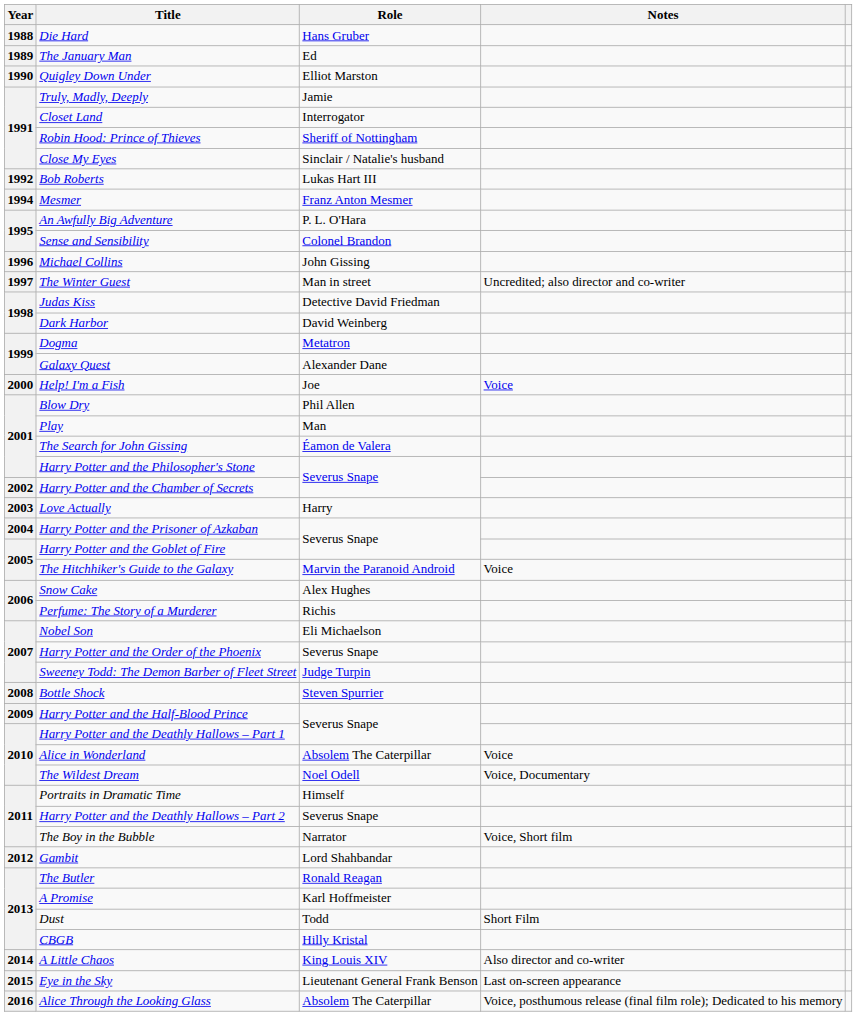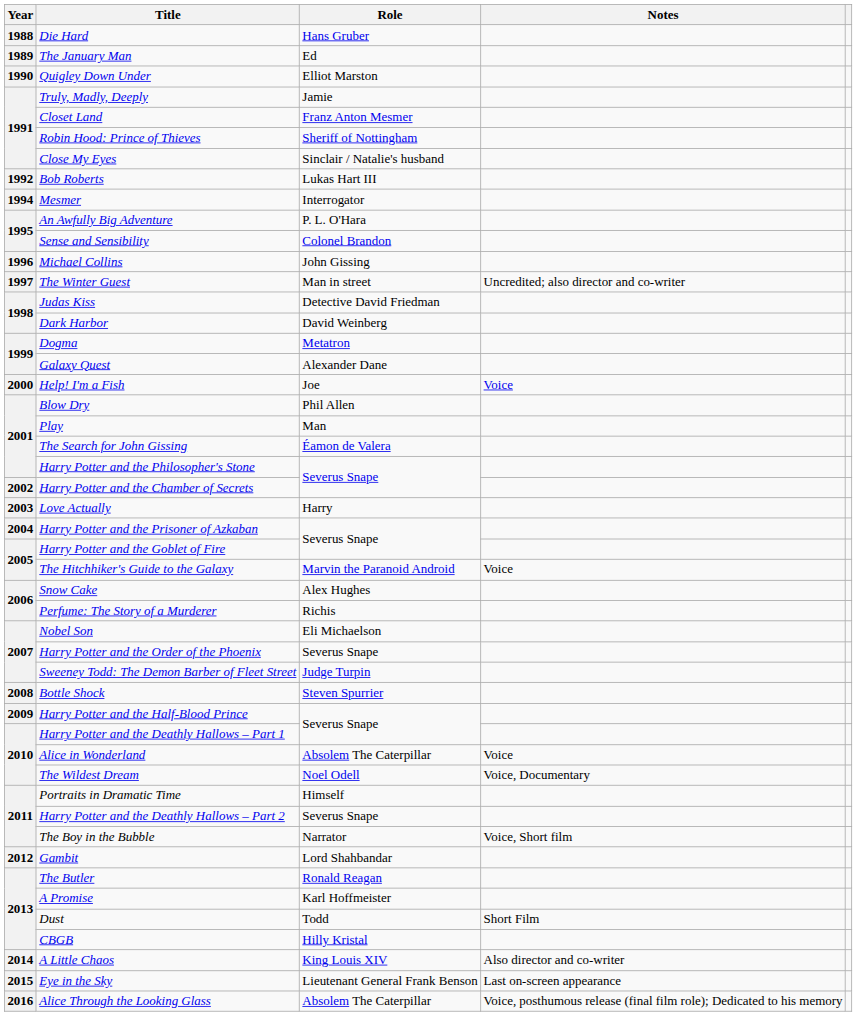 <table class="wikitable plainrowheaders sortable" style="margin-right: 0;">
 <tr>
 <th scope="col">Year</th>
 <th scope="col">Title</th>
 <th scope="col">Role</th>
 <th scope="col" class="unsortable">Notes</th>
 <th scope="col" class="unsortable"></th>
 </tr>
 <tr>
 <th scope="row">1988</th>
 <td><em><a href='#'>Die Hard</a></em></td>
 <td><a href='#'>Hans Gruber</a></td>
 <td></td>
 <td style="text-align: center;"></td>
 </tr>
 <tr>
 <th scope="row">1989</th>
 <td><em><a href='#'>The January Man</a></em></td>
 <td>Ed</td>
 <td></td>
 <td style="text-align: center;"></td>
 </tr>
 <tr>
 <th scope="row">1990</th>
 <td><em><a href='#'>Quigley Down Under</a></em></td>
 <td>Elliot Marston</td>
 <td></td>
 <td style="text-align: center;"></td>
 </tr>
 <tr>
 <th rowspan="4" scope="row">1991</th>
 <td><em><a href='#'>Truly, Madly, Deeply</a></em></td>
 <td>Jamie</td>
 <td></td>
 <td style="text-align: center;"></td>
 </tr>
 <tr>
 <td><em><a href='#'>Closet Land</a></em></td>
-<td>Interrogator</td>
+<td><a href='#'>Franz Anton Mesmer</a></td>
 <td></td>
 <td style="text-align: center;"></td>
 </tr>
 <tr>
 <td><em><a href='#'>Robin Hood: Prince of Thieves</a></em></td>
 <td><a href='#'>Sheriff of Nottingham</a></td>
 <td></td>
 <td style="text-align: center;"></td>
 </tr>
 <tr>
 <td><em><a href='#'>Close My Eyes</a></em></td>
 <td>Sinclair / Natalie's husband</td>
 <td></td>
 <td style="text-align: center;"></td>
 </tr>
 <tr>
 <th scope="row">1992</th>
 <td><em><a href='#'>Bob Roberts</a></em></td>
 <td>Lukas Hart III</td>
 <td></td>
 <td style="text-align: center;"></td>
 </tr>
 <tr>
 <th scope="row">1994</th>
 <td><em><a href='#'>Mesmer</a></em></td>
-<td><a href='#'>Franz Anton Mesmer</a></td>
+<td>Interrogator</td>
 <td></td>
 <td style="text-align: center;"></td>
 </tr>
 <tr>
 <th rowspan="2" scope="row">1995</th>
 <td><em><a href='#'>An Awfully Big Adventure</a></em></td>
 <td>P. L. O'Hara</td>
 <td></td>
 <td style="text-align: center;"></td>
 </tr>
 <tr>
 <td><em><a href='#'>Sense and Sensibility</a></em></td>
 <td><a href='#'>Colonel Brandon</a></td>
 <td></td>
 <td style="text-align: center;"></td>
 </tr>
 <tr>
 <th scope="row">1996</th>
 <td><em><a href='#'>Michael Collins</a></em></td>
 <td>John Gissing</td>
 <td></td>
 <td style="text-align: center;"></td>
 </tr>
 <tr>
 <th scope="row">1997</th>
 <td><em><a href='#'>The Winter Guest</a></em></td>
 <td>Man in street</td>
 <td>Uncredited; also director and co-writer</td>
 <td style="text-align: center;"></td>
 </tr>
 <tr>
 <th rowspan="2" scope="row">1998</th>
 <td><em><a href='#'>Judas Kiss</a></em></td>
 <td>Detective David Friedman</td>
 <td></td>
 <td style="text-align: center;"></td>
 </tr>
 <tr>
 <td><em><a href='#'>Dark Harbor</a></em></td>
 <td>David Weinberg</td>
 <td></td>
 <td style="text-align: center;"></td>
 </tr>
 <tr>
 <th rowspan="2" scope="row">1999</th>
 <td><em><a href='#'>Dogma</a></em></td>
 <td><a href='#'>Metatron</a></td>
 <td></td>
 <td style="text-align: center;"></td>
 </tr>
 <tr>
 <td><em><a href='#'>Galaxy Quest</a></em></td>
 <td>Alexander Dane</td>
 <td></td>
 <td style="text-align: center;"></td>
 </tr>
 <tr>
 <th scope="row">2000</th>
 <td><em><a href='#'>Help! I'm a Fish</a></em></td>
 <td>Joe</td>
 <td><a href='#'>Voice</a></td>
 <td style="text-align: center;"></td>
 </tr>
 <tr>
 <th rowspan="4" scope="row">2001</th>
 <td><em><a href='#'>Blow Dry</a></em></td>
 <td>Phil Allen</td>
 <td></td>
 <td style="text-align: center;"></td>
 </tr>
 <tr>
 <td><em><a href='#'>Play</a></em></td>
 <td>Man</td>
 <td></td>
 <td style="text-align: center;"></td>
 </tr>
 <tr>
 <td><em><a href='#'>The Search for John Gissing</a></em></td>
 <td><a href='#'>Éamon de Valera</a></td>
 <td></td>
 <td style="text-align: center;"></td>
 </tr>
 <tr>
 <td><em><a href='#'>Harry Potter and the Philosopher's Stone</a></em></td>
 <td rowspan="2"><a href='#'>Severus Snape</a></td>
 <td></td>
 <td style="text-align: center;"></td>
 </tr>
 <tr>
 <th scope="row">2002</th>
 <td><em><a href='#'>Harry Potter and the Chamber of Secrets</a></em></td>
 <td></td>
 <td style="text-align: center;"></td>
 </tr>
 <tr>
 <th scope="row">2003</th>
 <td><em><a href='#'>Love Actually</a></em></td>
 <td>Harry</td>
 <td></td>
 <td style="text-align: center;"></td>
 </tr>
 <tr>
 <th scope="row">2004</th>
 <td><em><a href='#'>Harry Potter and the Prisoner of Azkaban</a></em></td>
 <td rowspan="2">Severus Snape</td>
 <td></td>
 <td style="text-align: center;"></td>
 </tr>
 <tr>
 <th rowspan="2" scope="row">2005</th>
 <td><em><a href='#'>Harry Potter and the Goblet of Fire</a></em></td>
 <td></td>
 <td style="text-align: center;"></td>
 </tr>
 <tr>
 <td><em><a href='#'>The Hitchhiker's Guide to the Galaxy</a></em></td>
 <td><a href='#'>Marvin the Paranoid Android</a></td>
 <td>Voice</td>
 <td style="text-align: center;"></td>
 </tr>
 <tr>
 <th rowspan="2" scope="row">2006</th>
 <td><em><a href='#'>Snow Cake</a></em></td>
 <td>Alex Hughes</td>
 <td></td>
 <td style="text-align: center;"></td>
 </tr>
 <tr>
 <td><em><a href='#'>Perfume: The Story of a Murderer</a></em></td>
 <td>Richis</td>
 <td></td>
 <td style="text-align: center;"></td>
 </tr>
 <tr>
 <th rowspan="3" scope="row">2007</th>
 <td><em><a href='#'>Nobel Son</a></em></td>
 <td>Eli Michaelson</td>
 <td></td>
 <td style="text-align: center;"></td>
 </tr>
 <tr>
 <td><em><a href='#'>Harry Potter and the Order of the Phoenix</a></em></td>
 <td>Severus Snape</td>
 <td></td>
 <td style="text-align: center;"></td>
 </tr>
 <tr>
 <td><em><a href='#'>Sweeney Todd: The Demon Barber of Fleet Street</a></em></td>
 <td><a href='#'>Judge Turpin</a></td>
 <td></td>
 <td style="text-align: center;"></td>
 </tr>
 <tr>
 <th scope="row">2008</th>
 <td><em><a href='#'>Bottle Shock</a></em></td>
 <td><a href='#'>Steven Spurrier</a></td>
 <td></td>
 <td style="text-align: center;"></td>
 </tr>
 <tr>
 <th scope="row">2009</th>
 <td><em><a href='#'>Harry Potter and the Half-Blood Prince</a></em></td>
 <td rowspan="2">Severus Snape</td>
 <td></td>
 <td style="text-align: center;"></td>
 </tr>
 <tr>
 <th rowspan="3" scope="row">2010</th>
 <td><em><a href='#'>Harry Potter and the Deathly Hallows – Part 1</a></em></td>
 <td></td>
 <td style="text-align: center;"></td>
 </tr>
 <tr>
 <td><em><a href='#'>Alice in Wonderland</a></em></td>
 <td><a href='#'>Absolem</a> The Caterpillar</td>
 <td>Voice</td>
 <td style="text-align: center;"></td>
 </tr>
 <tr>
 <td><em><a href='#'>The Wildest Dream</a></em></td>
 <td><a href='#'>Noel Odell</a></td>
 <td>Voice, Documentary</td>
 <td style="text-align: center;"></td>
 </tr>
 <tr>
 <th rowspan="3" scope="row">2011</th>
 <td><em>Portraits in Dramatic Time</em></td>
 <td>Himself</td>
 <td></td>
 <td style="text-align: center;"></td>
 </tr>
 <tr>
 <td><em><a href='#'>Harry Potter and the Deathly Hallows – Part 2</a></em></td>
 <td>Severus Snape</td>
 <td></td>
 <td style="text-align: center;"></td>
 </tr>
 <tr>
 <td><em>The Boy in the Bubble</em></td>
 <td>Narrator</td>
 <td>Voice, Short film</td>
 <td style="text-align: center;"></td>
 </tr>
 <tr>
 <th scope="row">2012</th>
 <td><em><a href='#'>Gambit</a></em></td>
 <td>Lord Shahbandar</td>
 <td></td>
 <td style="text-align: center;"></td>
 </tr>
 <tr>
 <th rowspan="4" scope="row">2013</th>
 <td><em><a href='#'>The Butler</a></em></td>
 <td><a href='#'>Ronald Reagan</a></td>
 <td></td>
 <td style="text-align: center;"></td>
 </tr>
 <tr>
 <td><em><a href='#'>A Promise</a></em></td>
 <td>Karl Hoffmeister</td>
 <td></td>
 <td style="text-align: center;"></td>
 </tr>
 <tr>
 <td><em>Dust</em></td>
 <td>Todd</td>
 <td>Short Film</td>
 <td style="text-align: center;"></td>
 </tr>
 <tr>
 <td><em><a href='#'>CBGB</a></em></td>
 <td><a href='#'>Hilly Kristal</a></td>
 <td></td>
 <td style="text-align: center;"></td>
 </tr>
 <tr>
 <th scope="row">2014</th>
 <td><em><a href='#'>A Little Chaos</a></em></td>
 <td><a href='#'>King Louis XIV</a></td>
 <td>Also director and co-writer</td>
 <td style="text-align: center;"></td>
 </tr>
 <tr>
 <th scope="row">2015</th>
 <td><em><a href='#'>Eye in the Sky</a></em></td>
 <td>Lieutenant General Frank Benson</td>
 <td>Last on-screen appearance</td>
 <td style="text-align: center;"></td>
 </tr>
 <tr>
 <th scope="row">2016</th>
 <td><em><a href='#'>Alice Through the Looking Glass</a></em></td>
 <td><a href='#'>Absolem</a> The Caterpillar</td>
 <td>Voice, posthumous release (final film role); Dedicated to his memory</td>
 <td style="text-align: center;"></td>
 </tr>
 </table>
